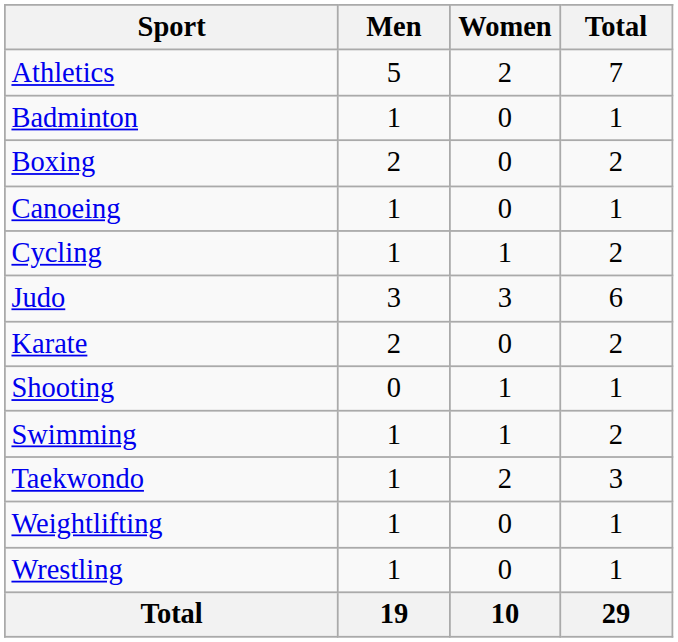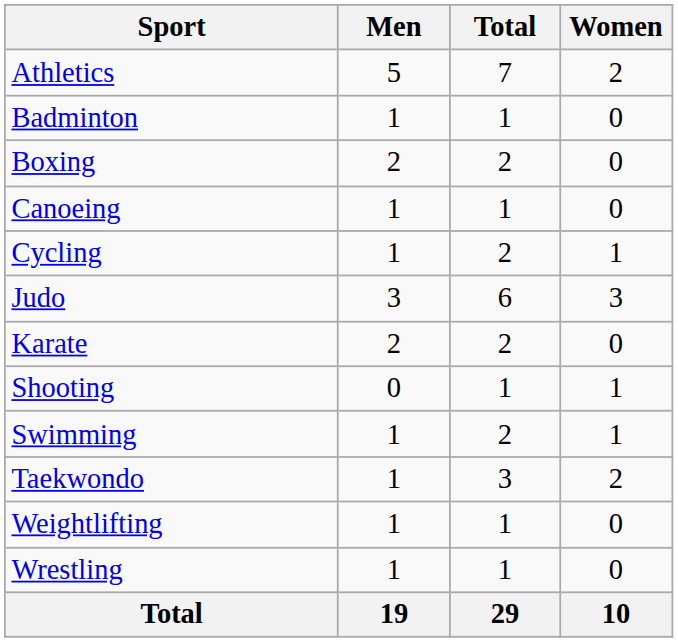 <table class="wikitable sortable" style="text-align:center;">
 <tr>
 <th width=180>Sport</th>
 <th width=55>Men</th>
+<th width=55>Total</th>
 <th width=55>Women</th>
-<th width=55>Total</th>
 </tr>
 <tr>
 <td align=left><a href='#'>Athletics</a></td>
 <td>5</td>
+<td>7</td>
 <td>2</td>
-<td>7</td>
 </tr>
 <tr>
 <td align=left><a href='#'>Badminton</a></td>
 <td>1</td>
+<td>1</td>
 <td>0</td>
-<td>1</td>
 </tr>
 <tr>
 <td align=left><a href='#'>Boxing</a></td>
 <td>2</td>
+<td>2</td>
 <td>0</td>
-<td>2</td>
 </tr>
 <tr>
 <td align=left><a href='#'>Canoeing</a></td>
 <td>1</td>
+<td>1</td>
 <td>0</td>
-<td>1</td>
 </tr>
 <tr>
 <td align=left><a href='#'>Cycling</a></td>
 <td>1</td>
+<td>2</td>
 <td>1</td>
-<td>2</td>
 </tr>
 <tr>
 <td align=left><a href='#'>Judo</a></td>
 <td>3</td>
+<td>6</td>
 <td>3</td>
-<td>6</td>
 </tr>
 <tr>
 <td align=left><a href='#'>Karate</a></td>
 <td>2</td>
+<td>2</td>
 <td>0</td>
-<td>2</td>
 </tr>
 <tr>
 <td align=left><a href='#'>Shooting</a></td>
 <td>0</td>
 <td>1</td>
 <td>1</td>
 </tr>
 <tr>
 <td align=left><a href='#'>Swimming</a></td>
 <td>1</td>
+<td>2</td>
 <td>1</td>
-<td>2</td>
 </tr>
 <tr>
 <td align=left><a href='#'>Taekwondo</a></td>
 <td>1</td>
+<td>3</td>
 <td>2</td>
-<td>3</td>
 </tr>
 <tr>
 <td align=left><a href='#'>Weightlifting</a></td>
 <td>1</td>
+<td>1</td>
 <td>0</td>
-<td>1</td>
 </tr>
 <tr>
 <td align=left><a href='#'>Wrestling</a></td>
 <td>1</td>
+<td>1</td>
 <td>0</td>
-<td>1</td>
 </tr>
 <tr>
 <th>Total</th>
 <th>19</th>
+<th>29</th>
 <th>10</th>
-<th>29</th>
 </tr>
 </table>
